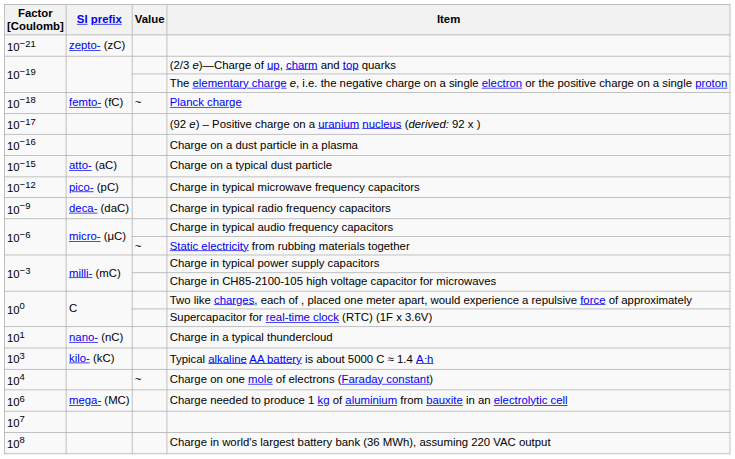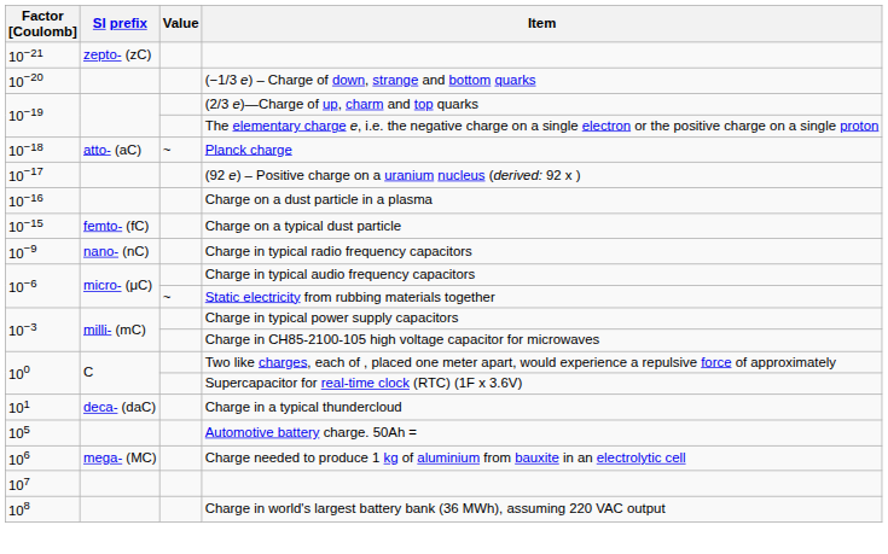 <table class="wikitable">
 <tr>
 <th>Factor<br>[Coulomb]</th>
 <th><a href='#'>SI</a> <a href='#'>prefix</a></th>
 <th>Value</th>
 <th>Item</th>
 </tr>
 <tr>
 <td>10<sup>−21</sup></td>
 <td><a href='#'>zepto-</a> (zC)</td>
 <td></td>
 <td></td>
 </tr>
 <tr>
+<td>10<sup>−20</sup></td>
+<td></td>
+<td></td>
+<td>(−1/3 <em>e</em>) – Charge of <a href='#'>down</a>, <a href='#'>strange</a> and <a href='#'>bottom</a> <a href='#'>quarks</a></td>
+</tr>
+<tr>
 <td rowspan=2>10<sup>−19</sup></td>
 <td rowspan=2></td>
 <td></td>
 <td>(2/3 <em>e</em>)—Charge of <a href='#'>up</a>, <a href='#'>charm</a> and <a href='#'>top</a> quarks</td>
 </tr>
 <tr>
 <td></td>
 <td>The <a href='#'>elementary charge</a> <em>e</em>, i.e. the negative charge on a single <a href='#'>electron</a> or the positive charge on a single <a href='#'>proton</a></td>
 </tr>
 <tr>
 <td>10<sup>−18</sup></td>
-<td><a href='#'>femto-</a> (fC)</td>
+<td><a href='#'>atto-</a> (aC)</td>
 <td>~</td>
 <td><a href='#'>Planck charge</a></td>
 </tr>
 <tr>
 <td>10<sup>−17</sup></td>
 <td></td>
 <td></td>
 <td>(92 <em>e</em>) – Positive charge on a <a href='#'>uranium</a> <a href='#'>nucleus</a>  (<em>derived:</em> 92  x )</td>
 </tr>
 <tr>
 <td>10<sup>−16</sup></td>
 <td></td>
 <td></td>
 <td>Charge on a dust particle in a plasma</td>
 </tr>
 <tr>
 <td>10<sup>−15</sup></td>
-<td><a href='#'>atto-</a> (aC)</td>
+<td><a href='#'>femto-</a> (fC)</td>
 <td></td>
 <td>Charge on a typical dust particle</td>
 </tr>
 <tr>
-<td>10<sup>−12</sup></td>
-<td><a href='#'>pico-</a> (pC)</td>
-<td></td>
-<td>Charge in typical microwave frequency capacitors</td>
-</tr>
-<tr>
 <td>10<sup>−9</sup></td>
-<td><a href='#'>deca-</a> (daC)</td>
+<td><a href='#'>nano-</a> (nC)</td>
 <td></td>
 <td>Charge in typical radio frequency capacitors</td>
 </tr>
 <tr>
 <td rowspan=2>10<sup>−6</sup></td>
 <td rowspan=2><a href='#'>micro-</a> (μC)</td>
 <td></td>
 <td>Charge in typical audio frequency capacitors</td>
 </tr>
 <tr>
 <td>~ </td>
 <td><a href='#'>Static electricity</a> from rubbing materials together</td>
 </tr>
 <tr>
 <td rowspan=2>10<sup>−3</sup></td>
 <td rowspan=2><a href='#'>milli-</a> (mC)</td>
 <td></td>
 <td>Charge in typical power supply capacitors</td>
 </tr>
 <tr>
 <td></td>
 <td>Charge in CH85-2100-105 high voltage capacitor for microwaves</td>
 </tr>
 <tr>
 <td rowspan=2>10<sup>0</sup></td>
 <td rowspan=2>C</td>
 <td></td>
 <td>Two like <a href='#'>charges</a>, each of , placed one meter apart, would experience a repulsive <a href='#'>force</a> of approximately </td>
 </tr>
 <tr>
 <td></td>
 <td>Supercapacitor for <a href='#'>real-time clock</a> (RTC)  (1F x 3.6V)</td>
 </tr>
 <tr>
 <td>10<sup>1</sup></td>
-<td><a href='#'>nano-</a> (nC)</td>
+<td><a href='#'>deca-</a> (daC)</td>
 <td></td>
 <td>Charge in a typical thundercloud </td>
 </tr>
 <tr>
-<td>10<sup>3</sup></td>
-<td><a href='#'>kilo-</a> (kC)</td>
+<td>10<sup>5</sup></td>
 <td></td>
-<td>Typical <a href='#'>alkaline</a> <a href='#'>AA battery</a> is about 5000 C ≈ 1.4 <a href='#'>A⋅h</a></td>
-</tr>
-<tr>
-<td>10<sup>4</sup></td>
 <td></td>
-<td>~</td>
-<td>Charge on one <a href='#'>mole</a> of electrons (<a href='#'>Faraday constant</a>)</td>
+<td><a href='#'>Automotive battery</a> charge. 50Ah = </td>
 </tr>
 <tr>
 <td>10<sup>6</sup></td>
 <td><a href='#'>mega-</a> (MC)</td>
 <td></td>
 <td>Charge needed to produce 1 <a href='#'>kg</a> of <a href='#'>aluminium</a> from <a href='#'>bauxite</a> in an <a href='#'>electrolytic cell</a></td>
 </tr>
 <tr>
 <td>10<sup>7</sup></td>
 <td></td>
 <td></td>
 <td></td>
 </tr>
 <tr>
 <td>10<sup>8</sup></td>
 <td></td>
 <td></td>
 <td>Charge in world's largest battery bank (36 MWh), assuming 220 VAC output</td>
 </tr>
 </table>
